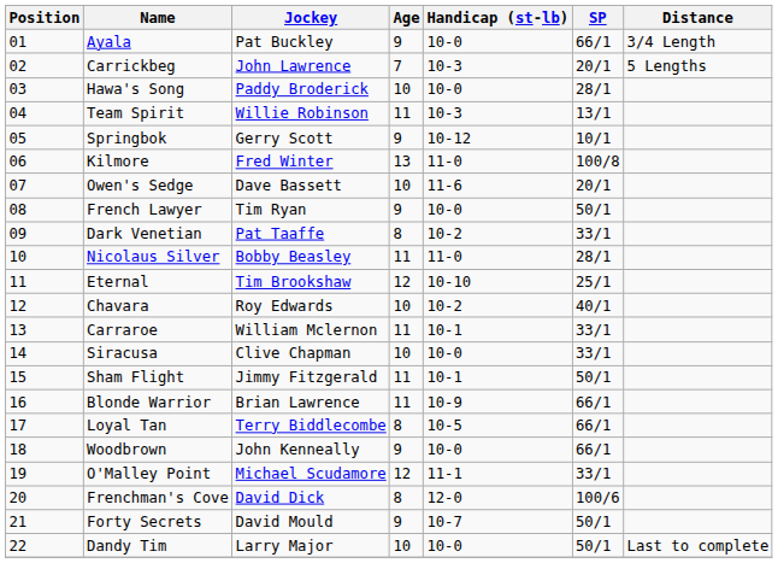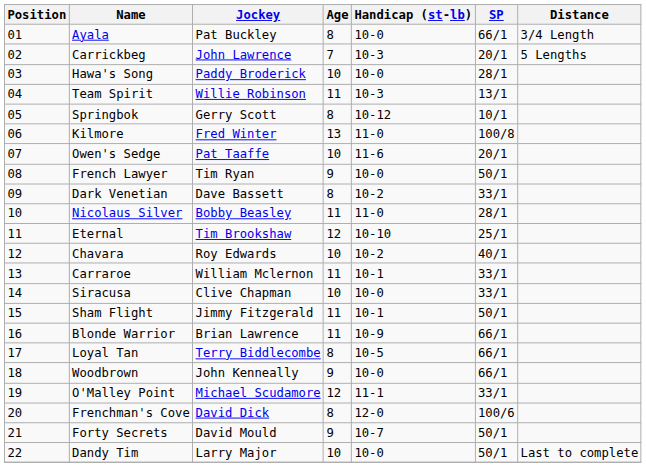 <table class="wikitable sortable">
 <tr>
 <th>Position</th>
 <th>Name</th>
 <th><a href='#'>Jockey</a></th>
 <th>Age</th>
 <th>Handicap (<a href='#'>st</a>-<a href='#'>lb</a>)</th>
 <th><a href='#'>SP</a></th>
 <th>Distance</th>
 </tr>
 <tr>
 <td>01</td>
 <td><a href='#'>Ayala</a></td>
 <td>Pat Buckley</td>
-<td>9</td>
+<td>8</td>
 <td>10-0</td>
 <td>66/1</td>
 <td>3/4 Length</td>
 </tr>
 <tr>
 <td>02</td>
 <td>Carrickbeg</td>
 <td><a href='#'>John Lawrence</a></td>
 <td>7</td>
 <td>10-3</td>
 <td>20/1</td>
 <td>5 Lengths</td>
 </tr>
 <tr>
 <td>03</td>
 <td>Hawa's Song</td>
 <td><a href='#'>Paddy Broderick</a></td>
 <td>10</td>
 <td>10-0</td>
 <td>28/1</td>
 <td></td>
 </tr>
 <tr>
 <td>04</td>
 <td>Team Spirit</td>
 <td><a href='#'>Willie Robinson</a></td>
 <td>11</td>
 <td>10-3</td>
 <td>13/1</td>
 <td></td>
 </tr>
 <tr>
 <td>05</td>
 <td>Springbok</td>
 <td>Gerry Scott</td>
-<td>9</td>
+<td>8</td>
 <td>10-12</td>
 <td>10/1</td>
 <td></td>
 </tr>
 <tr>
 <td>06</td>
 <td>Kilmore</td>
 <td><a href='#'>Fred Winter</a></td>
 <td>13</td>
 <td>11-0</td>
 <td>100/8</td>
 <td></td>
 </tr>
 <tr>
 <td>07</td>
 <td>Owen's Sedge</td>
-<td>Dave Bassett</td>
+<td><a href='#'>Pat Taaffe</a></td>
 <td>10</td>
 <td>11-6</td>
 <td>20/1</td>
 <td></td>
 </tr>
 <tr>
 <td>08</td>
 <td>French Lawyer</td>
 <td>Tim Ryan</td>
 <td>9</td>
 <td>10-0</td>
 <td>50/1</td>
 <td></td>
 </tr>
 <tr>
 <td>09</td>
 <td>Dark Venetian</td>
-<td><a href='#'>Pat Taaffe</a></td>
+<td>Dave Bassett</td>
 <td>8</td>
 <td>10-2</td>
 <td>33/1</td>
 <td></td>
 </tr>
 <tr>
 <td>10</td>
 <td><a href='#'>Nicolaus Silver</a></td>
 <td><a href='#'>Bobby Beasley</a></td>
 <td>11</td>
 <td>11-0</td>
 <td>28/1</td>
 <td></td>
 </tr>
 <tr>
 <td>11</td>
 <td>Eternal</td>
 <td><a href='#'>Tim Brookshaw</a></td>
 <td>12</td>
 <td>10-10</td>
 <td>25/1</td>
 <td></td>
 </tr>
 <tr>
 <td>12</td>
 <td>Chavara</td>
 <td>Roy Edwards</td>
 <td>10</td>
 <td>10-2</td>
 <td>40/1</td>
 <td></td>
 </tr>
 <tr>
 <td>13</td>
 <td>Carraroe</td>
 <td>William Mclernon</td>
 <td>11</td>
 <td>10-1</td>
 <td>33/1</td>
 <td></td>
 </tr>
 <tr>
 <td>14</td>
 <td>Siracusa</td>
 <td>Clive Chapman</td>
 <td>10</td>
 <td>10-0</td>
 <td>33/1</td>
 <td></td>
 </tr>
 <tr>
 <td>15</td>
 <td>Sham Flight</td>
 <td>Jimmy Fitzgerald</td>
 <td>11</td>
 <td>10-1</td>
 <td>50/1</td>
 <td></td>
 </tr>
 <tr>
 <td>16</td>
 <td>Blonde Warrior</td>
 <td>Brian Lawrence</td>
 <td>11</td>
 <td>10-9</td>
 <td>66/1</td>
 <td></td>
 </tr>
 <tr>
 <td>17</td>
 <td>Loyal Tan</td>
 <td><a href='#'>Terry Biddlecombe</a></td>
 <td>8</td>
 <td>10-5</td>
 <td>66/1</td>
 <td></td>
 </tr>
 <tr>
 <td>18</td>
 <td>Woodbrown</td>
 <td>John Kenneally</td>
 <td>9</td>
 <td>10-0</td>
 <td>66/1</td>
 <td></td>
 </tr>
 <tr>
 <td>19</td>
 <td>O'Malley Point</td>
 <td><a href='#'>Michael Scudamore</a></td>
 <td>12</td>
 <td>11-1</td>
 <td>33/1</td>
 <td></td>
 </tr>
 <tr>
 <td>20</td>
 <td>Frenchman's Cove</td>
 <td><a href='#'>David Dick</a></td>
 <td>8</td>
 <td>12-0</td>
 <td>100/6</td>
 <td></td>
 </tr>
 <tr>
 <td>21</td>
 <td>Forty Secrets</td>
 <td>David Mould</td>
 <td>9</td>
 <td>10-7</td>
 <td>50/1</td>
 <td></td>
 </tr>
 <tr>
 <td>22</td>
 <td>Dandy Tim</td>
 <td>Larry Major</td>
 <td>10</td>
 <td>10-0</td>
 <td>50/1</td>
 <td>Last to complete</td>
 </tr>
 <tr>
 </tr>
 </table>
